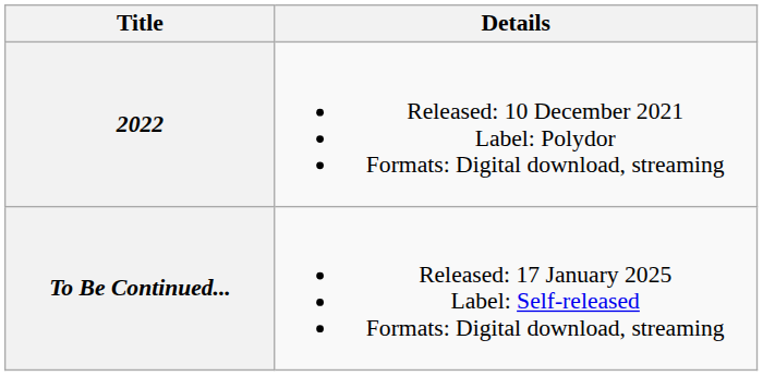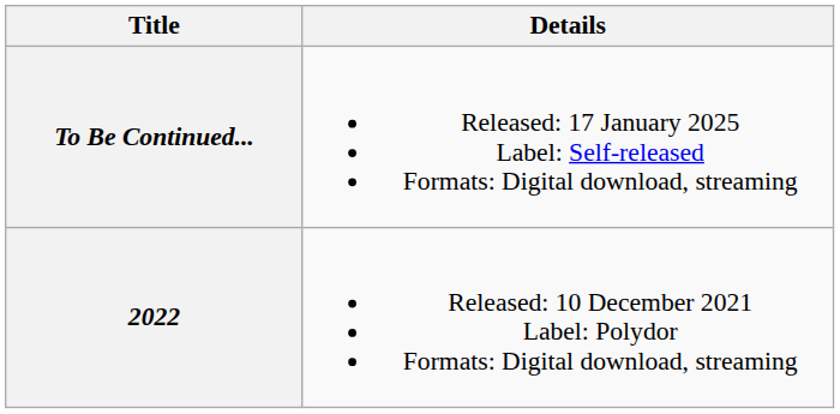 <table class="wikitable plainrowheaders" style="text-align:center;">
 <tr>
 <th scope="col" style="width:11em;">Title</th>
 <th scope="col" style="width:20em;">Details</th>
 </tr>
 <tr>
+<th scope="row"><em>To Be Continued...</em></th>
+<td><br><ul><li>Released: 17 January 2025</li><li>Label: <a href='#'>Self-released</a></li><li>Formats: Digital download, streaming</li></ul></td>
+</tr>
+<tr>
 <th scope="row"><em>2022</em></th>
 <td><br><ul><li>Released: 10 December 2021</li><li>Label: Polydor</li><li>Formats: Digital download, streaming</li></ul></td>
 </tr>
-<tr>
-<th scope="row"><em>To Be Continued...</em></th>
-<td><br><ul><li>Released: 17 January 2025</li><li>Label: <a href='#'>Self-released</a></li><li>Formats: Digital download, streaming</li></ul></td>
-</tr>
 </table>
